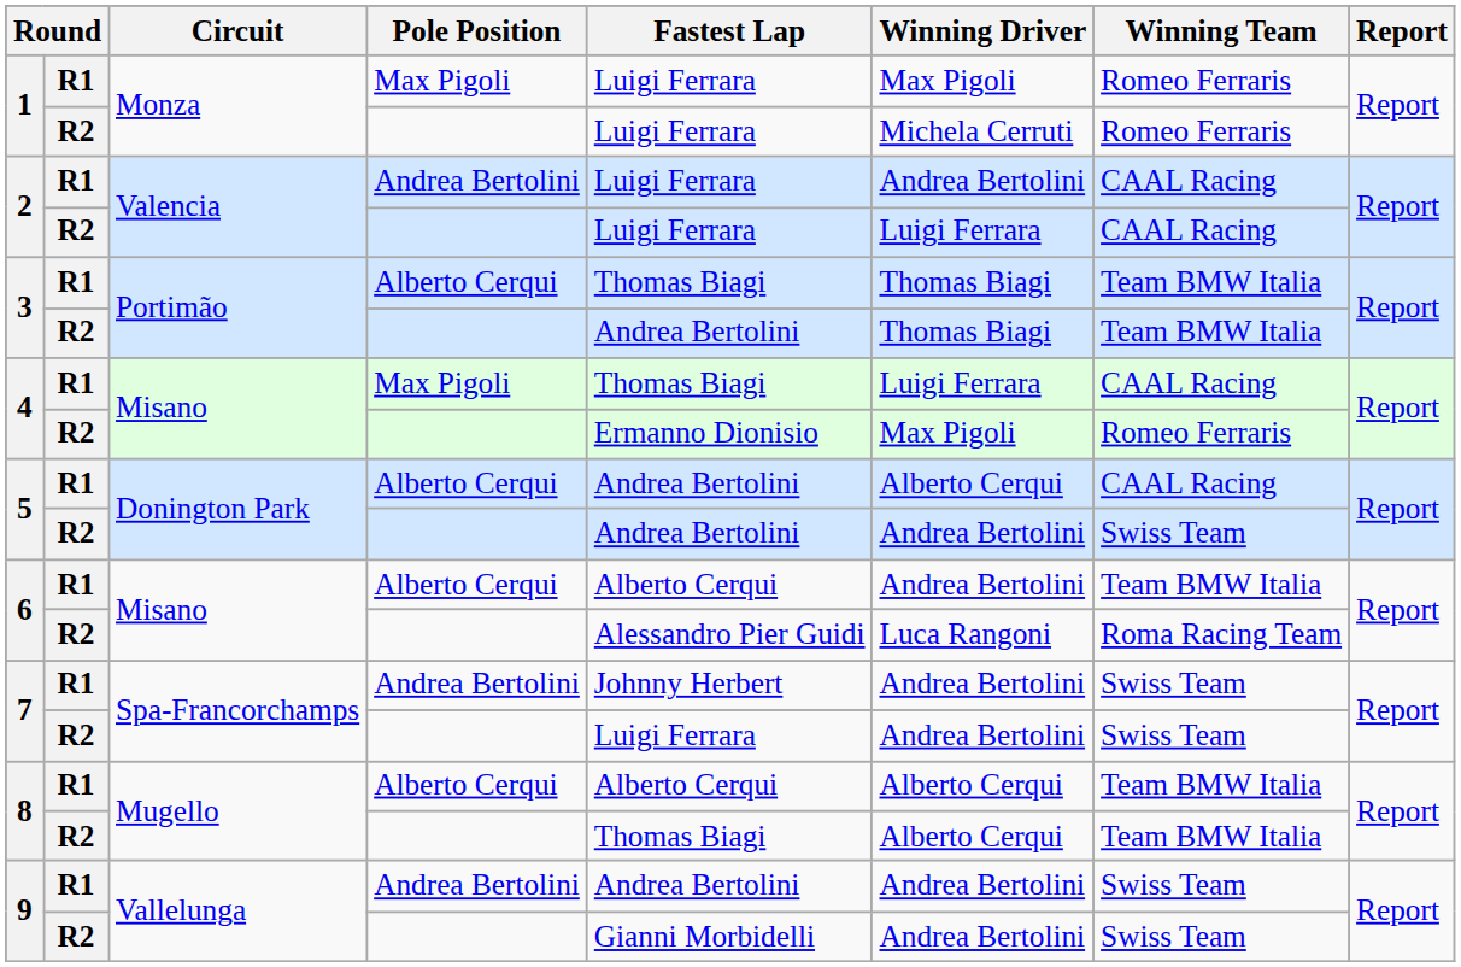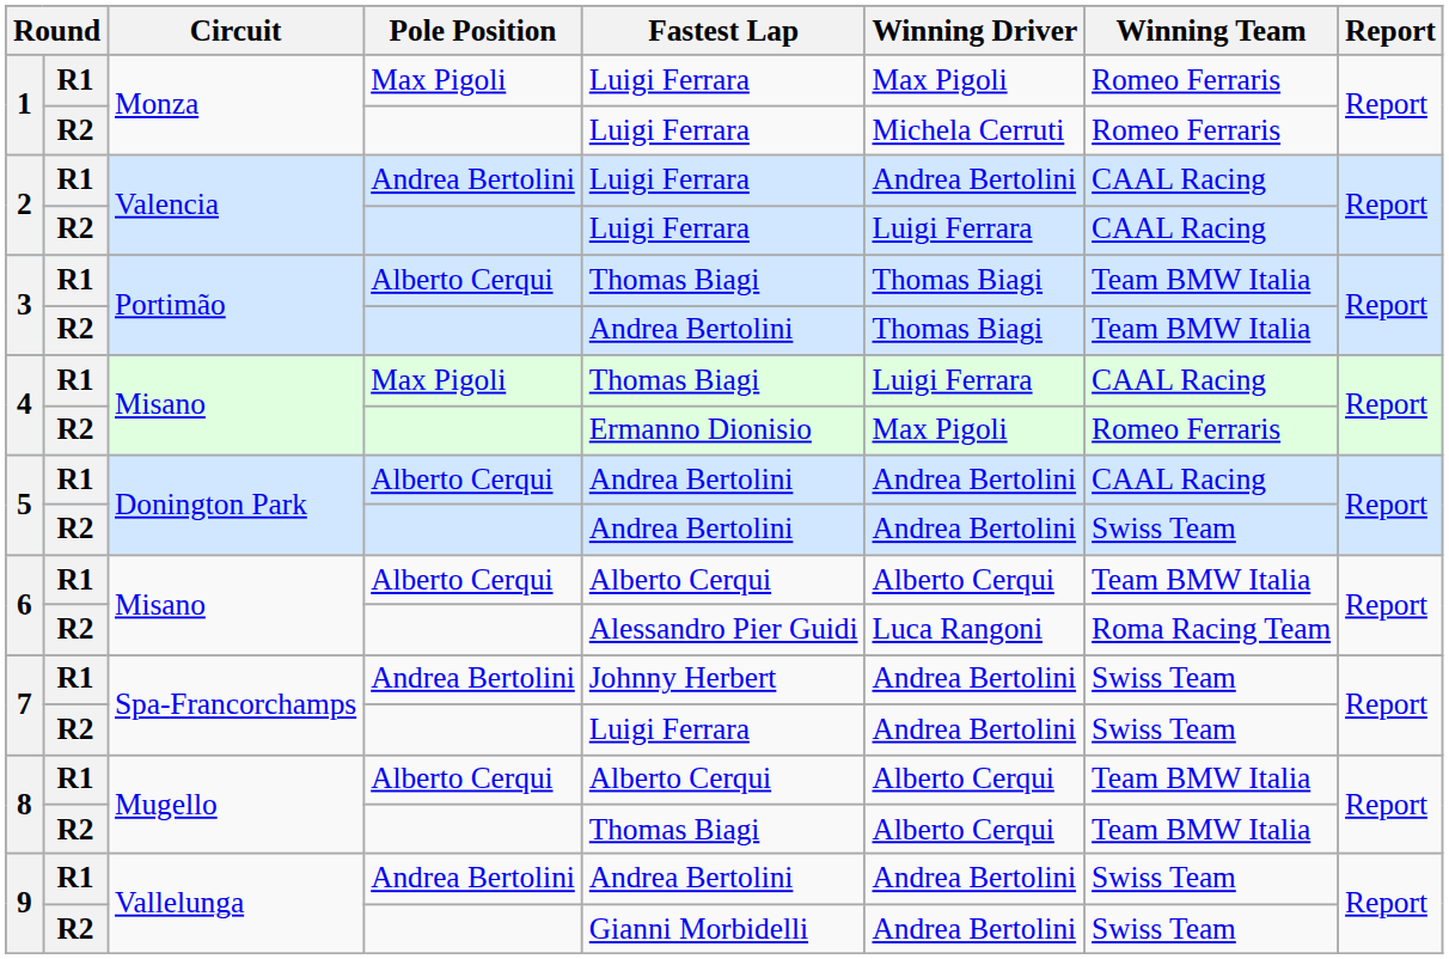 <table class="wikitable" style="font-size: 85%">
 <tr>
 <th colspan=2>Round</th>
 <th>Circuit</th>
 <th>Pole Position</th>
 <th>Fastest Lap</th>
 <th>Winning Driver</th>
 <th>Winning Team</th>
 <th>Report</th>
 </tr>
 <tr>
 <th rowspan=2>1</th>
 <th>R1</th>
 <td rowspan=2><a href='#'>Monza</a></td>
 <td> <a href='#'>Max Pigoli</a></td>
 <td> <a href='#'>Luigi Ferrara</a></td>
 <td> <a href='#'>Max Pigoli</a></td>
 <td> <a href='#'>Romeo Ferraris</a></td>
 <td rowspan=2><a href='#'>Report</a></td>
 </tr>
 <tr>
 <th>R2</th>
 <td></td>
 <td> <a href='#'>Luigi Ferrara</a></td>
 <td> <a href='#'>Michela Cerruti</a></td>
 <td> <a href='#'>Romeo Ferraris</a></td>
 </tr>
 <tr style="background:#D0E7FF;">
 <th rowspan=2>2</th>
 <th>R1</th>
 <td rowspan=2><a href='#'>Valencia</a></td>
 <td> <a href='#'>Andrea Bertolini</a></td>
 <td> <a href='#'>Luigi Ferrara</a></td>
 <td> <a href='#'>Andrea Bertolini</a></td>
 <td> <a href='#'>CAAL Racing</a></td>
 <td rowspan=2><a href='#'>Report</a></td>
 </tr>
 <tr style="background:#D0E7FF;">
 <th>R2</th>
 <td></td>
 <td> <a href='#'>Luigi Ferrara</a></td>
 <td> <a href='#'>Luigi Ferrara</a></td>
 <td> <a href='#'>CAAL Racing</a></td>
 </tr>
 <tr style="background:#D0E7FF;">
 <th rowspan=2>3</th>
 <th>R1</th>
 <td rowspan=2><a href='#'>Portimão</a></td>
 <td> <a href='#'>Alberto Cerqui</a></td>
 <td> <a href='#'>Thomas Biagi</a></td>
 <td> <a href='#'>Thomas Biagi</a></td>
 <td> <a href='#'>Team BMW Italia</a></td>
 <td rowspan=2><a href='#'>Report</a></td>
 </tr>
 <tr style="background:#D0E7FF;">
 <th>R2</th>
 <td></td>
 <td> <a href='#'>Andrea Bertolini</a></td>
 <td> <a href='#'>Thomas Biagi</a></td>
 <td> <a href='#'>Team BMW Italia</a></td>
 </tr>
 <tr style="background:#DFFFDF;">
 <th rowspan=2>4</th>
 <th>R1</th>
 <td rowspan=2><a href='#'>Misano</a></td>
 <td> <a href='#'>Max Pigoli</a></td>
 <td> <a href='#'>Thomas Biagi</a></td>
 <td> <a href='#'>Luigi Ferrara</a></td>
 <td> <a href='#'>CAAL Racing</a></td>
 <td rowspan=2><a href='#'>Report</a></td>
 </tr>
 <tr style="background:#DFFFDF;">
 <th>R2</th>
 <td></td>
 <td> <a href='#'>Ermanno Dionisio</a></td>
 <td> <a href='#'>Max Pigoli</a></td>
 <td> <a href='#'>Romeo Ferraris</a></td>
 </tr>
 <tr style="background:#D0E7FF;">
 <th rowspan=2>5</th>
 <th>R1</th>
 <td rowspan=2><a href='#'>Donington Park</a></td>
 <td> <a href='#'>Alberto Cerqui</a></td>
 <td> <a href='#'>Andrea Bertolini</a></td>
-<td> <a href='#'>Alberto Cerqui</a></td>
+<td> <a href='#'>Andrea Bertolini</a></td>
 <td> <a href='#'>CAAL Racing</a></td>
 <td rowspan=2><a href='#'>Report</a></td>
 </tr>
 <tr style="background:#D0E7FF;">
 <th>R2</th>
 <td></td>
 <td> <a href='#'>Andrea Bertolini</a></td>
 <td> <a href='#'>Andrea Bertolini</a></td>
 <td> <a href='#'>Swiss Team</a></td>
 </tr>
 <tr>
 <th rowspan=2>6</th>
 <th>R1</th>
 <td rowspan=2><a href='#'>Misano</a></td>
 <td> <a href='#'>Alberto Cerqui</a></td>
 <td> <a href='#'>Alberto Cerqui</a></td>
-<td> <a href='#'>Andrea Bertolini</a></td>
+<td> <a href='#'>Alberto Cerqui</a></td>
 <td> <a href='#'>Team BMW Italia</a></td>
 <td rowspan=2><a href='#'>Report</a></td>
 </tr>
 <tr>
 <th>R2</th>
 <td></td>
 <td> <a href='#'>Alessandro Pier Guidi</a></td>
 <td> <a href='#'>Luca Rangoni</a></td>
 <td> <a href='#'>Roma Racing Team</a></td>
 </tr>
 <tr>
 <th rowspan=2>7</th>
 <th>R1</th>
 <td rowspan=2><a href='#'>Spa-Francorchamps</a></td>
 <td> <a href='#'>Andrea Bertolini</a></td>
 <td> <a href='#'>Johnny Herbert</a></td>
 <td> <a href='#'>Andrea Bertolini</a></td>
 <td> <a href='#'>Swiss Team</a></td>
 <td rowspan=2><a href='#'>Report</a></td>
 </tr>
 <tr>
 <th>R2</th>
 <td></td>
 <td> <a href='#'>Luigi Ferrara</a></td>
 <td> <a href='#'>Andrea Bertolini</a></td>
 <td> <a href='#'>Swiss Team</a></td>
 </tr>
 <tr>
 <th rowspan=2>8</th>
 <th>R1</th>
 <td rowspan=2><a href='#'>Mugello</a></td>
 <td> <a href='#'>Alberto Cerqui</a></td>
 <td> <a href='#'>Alberto Cerqui</a></td>
 <td> <a href='#'>Alberto Cerqui</a></td>
 <td> <a href='#'>Team BMW Italia</a></td>
 <td rowspan=2><a href='#'>Report</a></td>
 </tr>
 <tr>
 <th>R2</th>
 <td></td>
 <td> <a href='#'>Thomas Biagi</a></td>
 <td> <a href='#'>Alberto Cerqui</a></td>
 <td> <a href='#'>Team BMW Italia</a></td>
 </tr>
 <tr>
 <th rowspan=2>9</th>
 <th>R1</th>
 <td rowspan=2><a href='#'>Vallelunga</a></td>
 <td> <a href='#'>Andrea Bertolini</a></td>
 <td> <a href='#'>Andrea Bertolini</a></td>
 <td> <a href='#'>Andrea Bertolini</a></td>
 <td> <a href='#'>Swiss Team</a></td>
 <td rowspan=2><a href='#'>Report</a></td>
 </tr>
 <tr>
 <th>R2</th>
 <td></td>
 <td> <a href='#'>Gianni Morbidelli</a></td>
 <td> <a href='#'>Andrea Bertolini</a></td>
 <td> <a href='#'>Swiss Team</a></td>
 </tr>
 </table>
